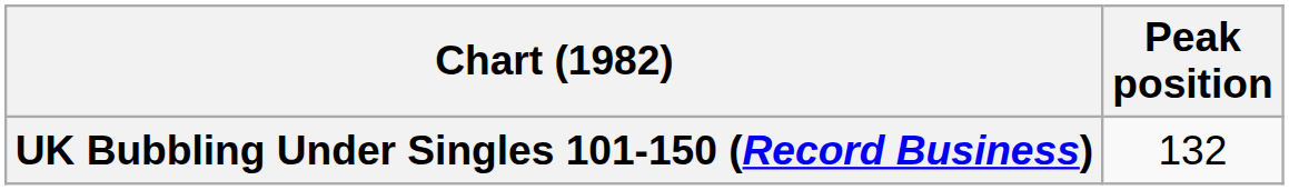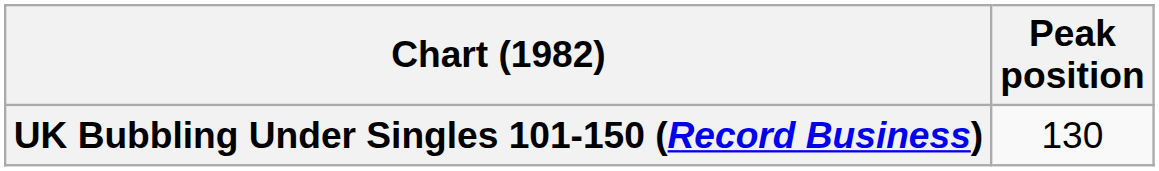 <table class="wikitable plainrowheaders" style="text-align:center">
 <tr>
 <th>Chart (1982)</th>
 <th>Peak<br>position</th>
 </tr>
 <tr>
 <th scope="row">UK Bubbling Under Singles 101-150 (<em><a href='#'>Record Business</a></em>)</th>
-<td>132</td>
+<td>130</td>
 </tr>
 </table>
